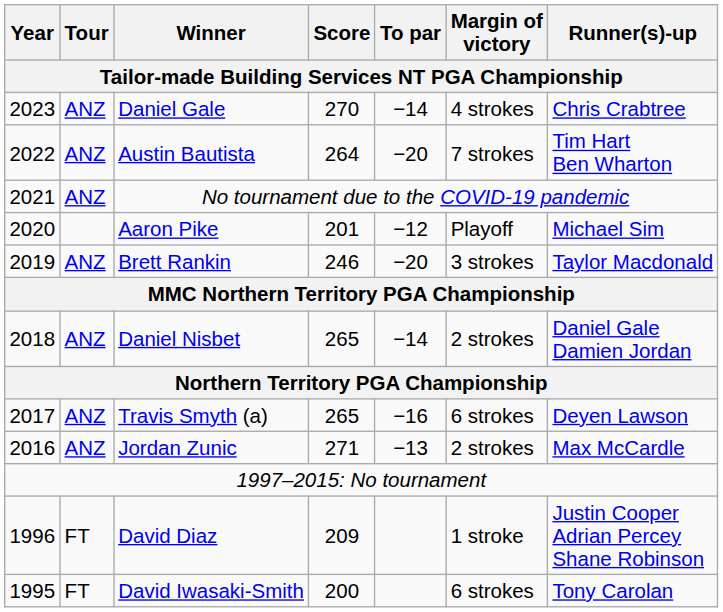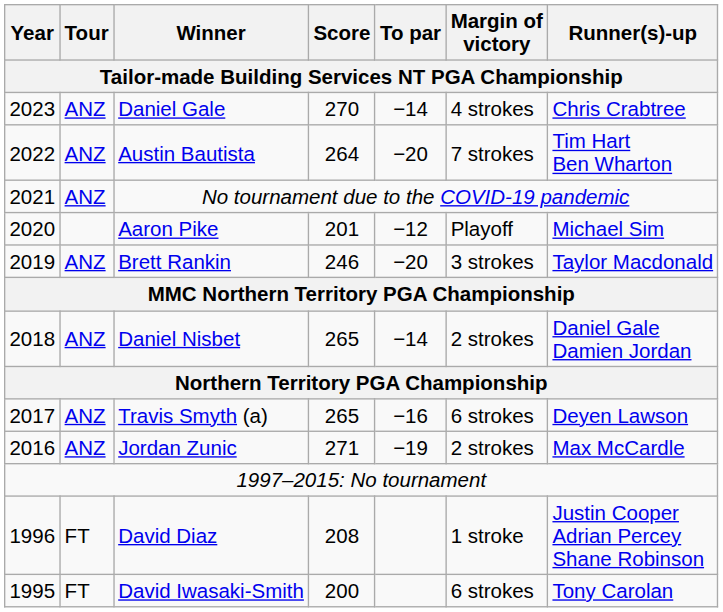 <table class=wikitable style="font-size:95%">
 <tr>
 <th>Year</th>
 <th>Tour</th>
 <th>Winner</th>
 <th>Score</th>
 <th>To par</th>
 <th>Margin of<br>victory</th>
 <th>Runner(s)-up</th>
 </tr>
 <tr>
 <th colspan=8>Tailor-made Building Services NT PGA Championship</th>
 </tr>
 <tr>
 <td>2023</td>
 <td><a href='#'>ANZ</a></td>
 <td> <a href='#'>Daniel Gale</a></td>
 <td align=center>270</td>
 <td align=center>−14</td>
 <td>4 strokes</td>
 <td> <a href='#'>Chris Crabtree</a></td>
 </tr>
 <tr>
 <td>2022</td>
 <td><a href='#'>ANZ</a></td>
 <td> <a href='#'>Austin Bautista</a></td>
 <td align=center>264</td>
 <td align=center>−20</td>
 <td>7 strokes</td>
 <td> <a href='#'>Tim Hart</a><br> <a href='#'>Ben Wharton</a></td>
 </tr>
 <tr>
 <td>2021</td>
 <td><a href='#'>ANZ</a></td>
 <td colspan=5 align=center><em>No tournament due to the <a href='#'>COVID-19 pandemic</a></em></td>
 </tr>
 <tr>
 <td>2020</td>
 <td></td>
 <td> <a href='#'>Aaron Pike</a></td>
 <td align=center>201</td>
 <td align=center>−12</td>
 <td>Playoff</td>
 <td> <a href='#'>Michael Sim</a></td>
 </tr>
 <tr>
 <td>2019</td>
 <td><a href='#'>ANZ</a></td>
 <td> <a href='#'>Brett Rankin</a></td>
 <td align=center>246</td>
 <td align=center>−20</td>
 <td>3 strokes</td>
 <td> <a href='#'>Taylor Macdonald</a></td>
 </tr>
 <tr>
 <th colspan=8>MMC Northern Territory PGA Championship</th>
 </tr>
 <tr>
 <td>2018</td>
 <td><a href='#'>ANZ</a></td>
 <td> <a href='#'>Daniel Nisbet</a></td>
 <td align=center>265</td>
 <td align=center>−14</td>
 <td>2 strokes</td>
 <td> <a href='#'>Daniel Gale</a><br> <a href='#'>Damien Jordan</a></td>
 </tr>
 <tr>
 <th colspan=8>Northern Territory PGA Championship</th>
 </tr>
 <tr>
 <td>2017</td>
 <td><a href='#'>ANZ</a></td>
 <td> <a href='#'>Travis Smyth</a> (a)</td>
 <td align=center>265</td>
 <td align=center>−16</td>
 <td>6 strokes</td>
 <td> <a href='#'>Deyen Lawson</a></td>
 </tr>
 <tr>
 <td>2016</td>
 <td><a href='#'>ANZ</a></td>
 <td> <a href='#'>Jordan Zunic</a></td>
 <td align=center>271</td>
-<td align=center>−13</td>
+<td align=center>−19</td>
 <td>2 strokes</td>
 <td> <a href='#'>Max McCardle</a></td>
 </tr>
 <tr>
 <td colspan=8 align=center><em>1997–2015: No tournament</em></td>
 </tr>
 <tr>
 <td>1996</td>
 <td>FT</td>
 <td> <a href='#'>David Diaz</a></td>
-<td align=center>209</td>
+<td align=center>208</td>
 <td align=center></td>
 <td>1 stroke</td>
 <td> <a href='#'>Justin Cooper</a><br> <a href='#'>Adrian Percey</a><br> <a href='#'>Shane Robinson</a></td>
 </tr>
 <tr>
 <td>1995</td>
 <td>FT</td>
 <td> <a href='#'>David Iwasaki-Smith</a></td>
 <td align=center>200</td>
 <td align=center></td>
 <td>6 strokes</td>
 <td> <a href='#'>Tony Carolan</a></td>
 </tr>
 </table>
